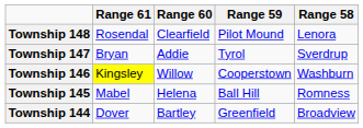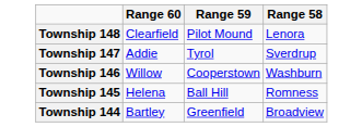 <table class="wikitable" style="margin-left: auto; margin-right: auto; border: none;">
 <tr>
 <td></td>
-<th scope="col">Range 61</th>
 <th scope="col">Range 60</th>
 <th scope="col">Range 59</th>
 <th scope="col">Range 58</th>
 </tr>
 <tr>
 <th scope="col">Township 148</th>
-<td><a href='#'>Rosendal</a></td>
 <td><a href='#'>Clearfield</a></td>
 <td><a href='#'>Pilot Mound</a></td>
 <td><a href='#'>Lenora</a></td>
 </tr>
 <tr>
 <th scope="col">Township 147</th>
-<td><a href='#'>Bryan</a></td>
 <td><a href='#'>Addie</a></td>
 <td><a href='#'>Tyrol</a></td>
 <td><a href='#'>Sverdrup</a></td>
 </tr>
 <tr>
 <th scope="col">Township 146</th>
-<td style="background: yellow">Kingsley</td>
 <td><a href='#'>Willow</a></td>
 <td><a href='#'>Cooperstown</a></td>
 <td><a href='#'>Washburn</a></td>
 </tr>
 <tr>
 <th scope="col">Township 145</th>
-<td><a href='#'>Mabel</a></td>
 <td><a href='#'>Helena</a></td>
 <td><a href='#'>Ball Hill</a></td>
 <td><a href='#'>Romness</a></td>
 </tr>
 <tr>
 <th scope="col">Township 144</th>
-<td><a href='#'>Dover</a></td>
 <td><a href='#'>Bartley</a></td>
 <td><a href='#'>Greenfield</a></td>
 <td><a href='#'>Broadview</a></td>
 </tr>
 </table>
